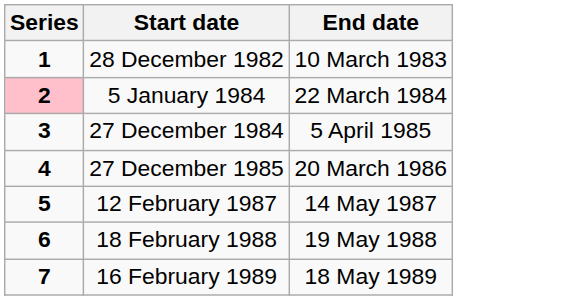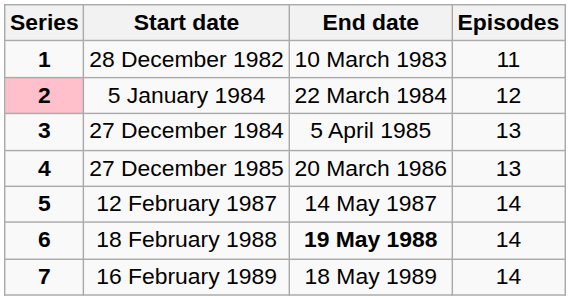 <table class="wikitable" style="text-align:center;">
 <tr>
 <th>Series</th>
 <th>Start date</th>
 <th>End date</th>
+<th>Episodes</th>
 </tr>
 <tr>
 <td><strong>1</strong></td>
 <td>28 December 1982</td>
 <td>10 March 1983</td>
+<td>11</td>
 </tr>
 <tr>
 <td style="background: pink;"><strong>2</strong></td>
 <td>5 January 1984</td>
 <td>22 March 1984</td>
+<td>12</td>
 </tr>
 <tr>
 <td><strong>3</strong></td>
 <td>27 December 1984</td>
 <td>5 April 1985</td>
+<td>13</td>
 </tr>
 <tr>
 <td><strong>4</strong></td>
 <td>27 December 1985</td>
 <td>20 March 1986</td>
+<td>13</td>
 </tr>
 <tr>
 <td><strong>5</strong></td>
 <td>12 February 1987</td>
 <td>14 May 1987</td>
+<td>14</td>
 </tr>
 <tr>
 <td><strong>6</strong></td>
 <td>18 February 1988</td>
-<td>19 May 1988</td>
+<td><strong>19 May 1988</strong></td>
+<td>14</td>
 </tr>
 <tr>
 <td><strong>7</strong></td>
 <td>16 February 1989</td>
 <td>18 May 1989</td>
+<td>14</td>
 </tr>
 </table>
